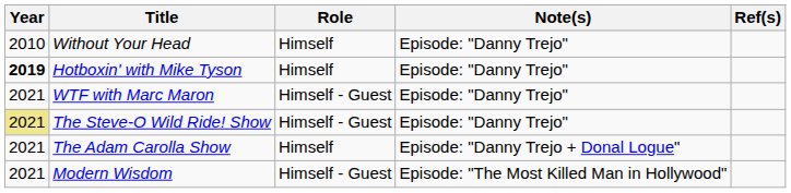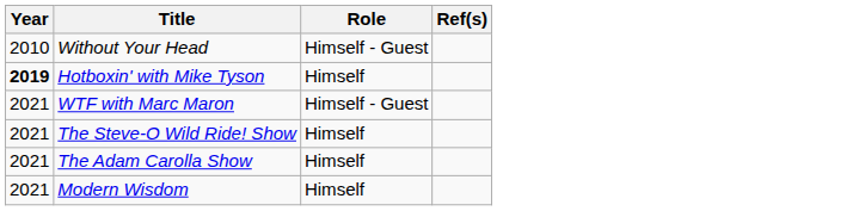 <table class="wikitable sortable">
 <tr>
 <th>Year</th>
 <th>Title</th>
 <th>Role</th>
-<th>Note(s)</th>
 <th>Ref(s)</th>
 </tr>
 <tr>
 <td>2010</td>
 <td><em>Without Your Head</em></td>
-<td>Himself</td>
-<td>Episode: "Danny Trejo"</td>
+<td>Himself - Guest</td>
 <td></td>
 </tr>
 <tr>
 <td><strong>2019</strong></td>
 <td><em><a href='#'>Hotboxin' with Mike Tyson</a></em></td>
 <td>Himself</td>
-<td>Episode: "Danny Trejo"</td>
 <td></td>
 </tr>
 <tr>
 <td>2021</td>
 <td><em><a href='#'>WTF with Marc Maron</a></em></td>
 <td>Himself - Guest</td>
-<td>Episode: "Danny Trejo"</td>
 <td></td>
 </tr>
 <tr>
-<td style="background: khaki;">2021</td>
+<td>2021</td>
 <td><em><a href='#'>The Steve-O Wild Ride! Show</a></em></td>
-<td>Himself - Guest</td>
-<td>Episode: "Danny Trejo"</td>
+<td>Himself</td>
 <td></td>
 </tr>
 <tr>
 <td>2021</td>
 <td><em><a href='#'>The Adam Carolla Show</a></em></td>
 <td>Himself</td>
-<td>Episode: "Danny Trejo + <a href='#'>Donal Logue</a>"</td>
 <td></td>
 </tr>
 <tr>
 <td>2021</td>
 <td><em><a href='#'>Modern Wisdom</a></em></td>
-<td>Himself - Guest</td>
-<td>Episode: "The Most Killed Man in Hollywood"</td>
+<td>Himself</td>
 <td></td>
 </tr>
 </table>
